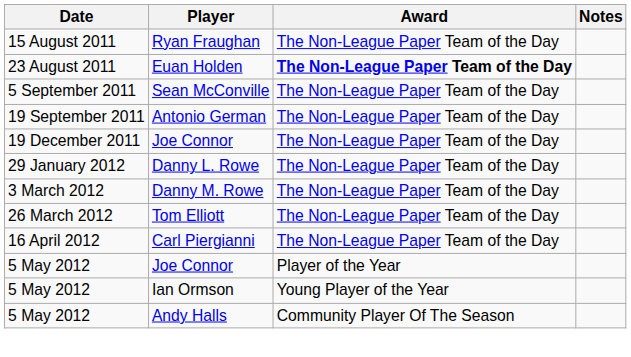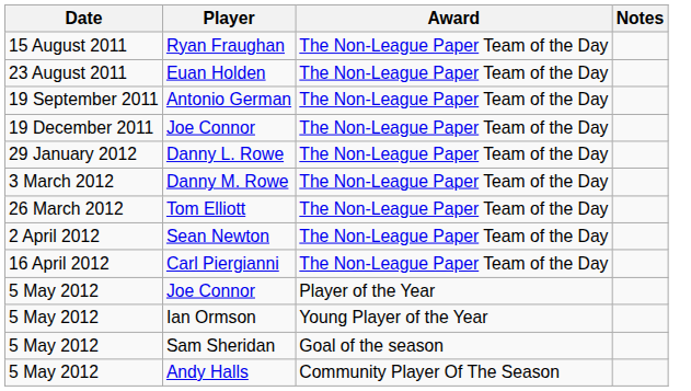 <table class="wikitable">
 <tr>
 <th>Date</th>
 <th>Player</th>
 <th>Award</th>
 <th>Notes</th>
 </tr>
 <tr>
 <td>15 August 2011</td>
 <td> <a href='#'>Ryan Fraughan</a></td>
 <td><a href='#'>The Non-League Paper</a> Team of the Day</td>
 <td></td>
 </tr>
 <tr>
 <td>23 August 2011</td>
 <td> <a href='#'>Euan Holden</a></td>
-<td><strong><a href='#'>The Non-League Paper</a> Team of the Day</strong></td>
-<td></td>
-</tr>
-<tr>
-<td>5 September  2011</td>
-<td> <a href='#'>Sean McConville</a></td>
 <td><a href='#'>The Non-League Paper</a> Team of the Day</td>
 <td></td>
 </tr>
 <tr>
 <td>19 September  2011</td>
 <td> <a href='#'>Antonio German</a></td>
 <td><a href='#'>The Non-League Paper</a> Team of the Day</td>
 <td></td>
 </tr>
 <tr>
 <td>19 December   2011</td>
 <td> <a href='#'>Joe Connor</a></td>
 <td><a href='#'>The Non-League Paper</a> Team of the Day</td>
 <td></td>
 </tr>
 <tr>
 <td>29 January   2012</td>
 <td> <a href='#'>Danny L. Rowe</a></td>
 <td><a href='#'>The Non-League Paper</a> Team of the Day</td>
 <td></td>
 </tr>
 <tr>
 <td>3 March   2012</td>
 <td> <a href='#'>Danny M. Rowe</a></td>
 <td><a href='#'>The Non-League Paper</a> Team of the Day</td>
 <td></td>
 </tr>
 <tr>
 <td>26 March   2012</td>
 <td> <a href='#'>Tom Elliott</a></td>
 <td><a href='#'>The Non-League Paper</a> Team of the Day</td>
 <td></td>
 </tr>
 <tr>
+<td>2 April   2012</td>
+<td> <a href='#'>Sean Newton</a></td>
+<td><a href='#'>The Non-League Paper</a> Team of the Day</td>
+<td></td>
+</tr>
+<tr>
 <td>16 April   2012</td>
 <td> <a href='#'>Carl Piergianni</a></td>
 <td><a href='#'>The Non-League Paper</a> Team of the Day</td>
 <td></td>
 </tr>
 <tr>
 <td>5 May 2012</td>
 <td> <a href='#'>Joe Connor</a></td>
 <td>Player of the Year</td>
 <td></td>
 </tr>
 <tr>
 <td>5 May 2012</td>
 <td> Ian Ormson</td>
 <td>Young Player of the Year</td>
 <td></td>
 </tr>
 <tr>
 <td>5 May 2012</td>
+<td> Sam Sheridan</td>
+<td>Goal of the season</td>
+<td></td>
+</tr>
+<tr>
+<td>5 May 2012</td>
 <td> <a href='#'>Andy Halls</a></td>
 <td>Community Player Of The Season</td>
 <td></td>
 </tr>
 </table>
